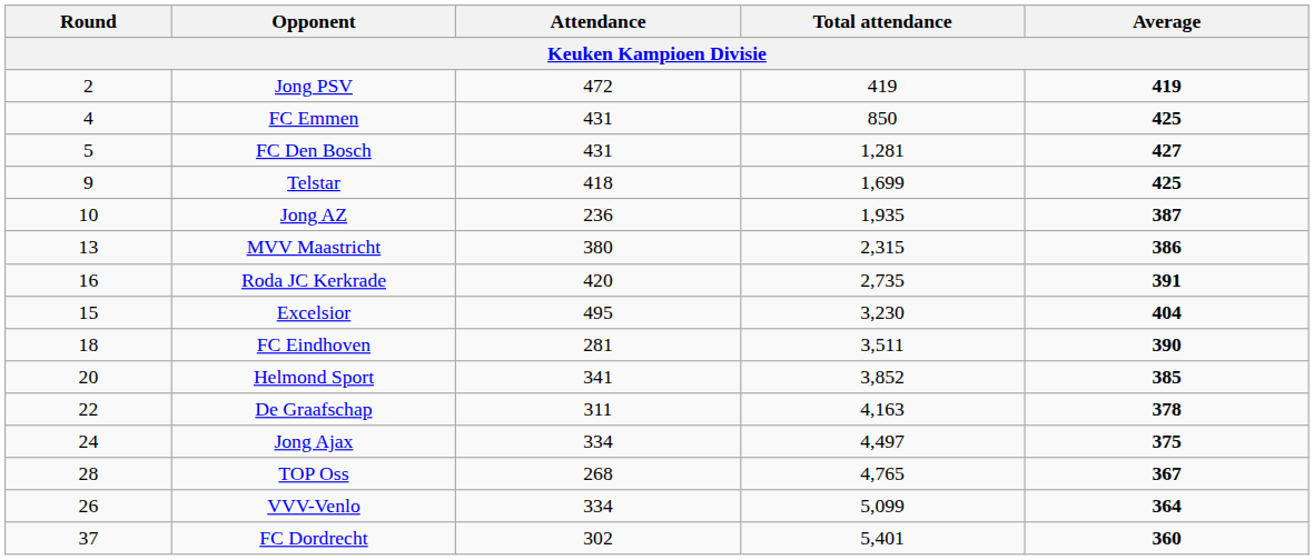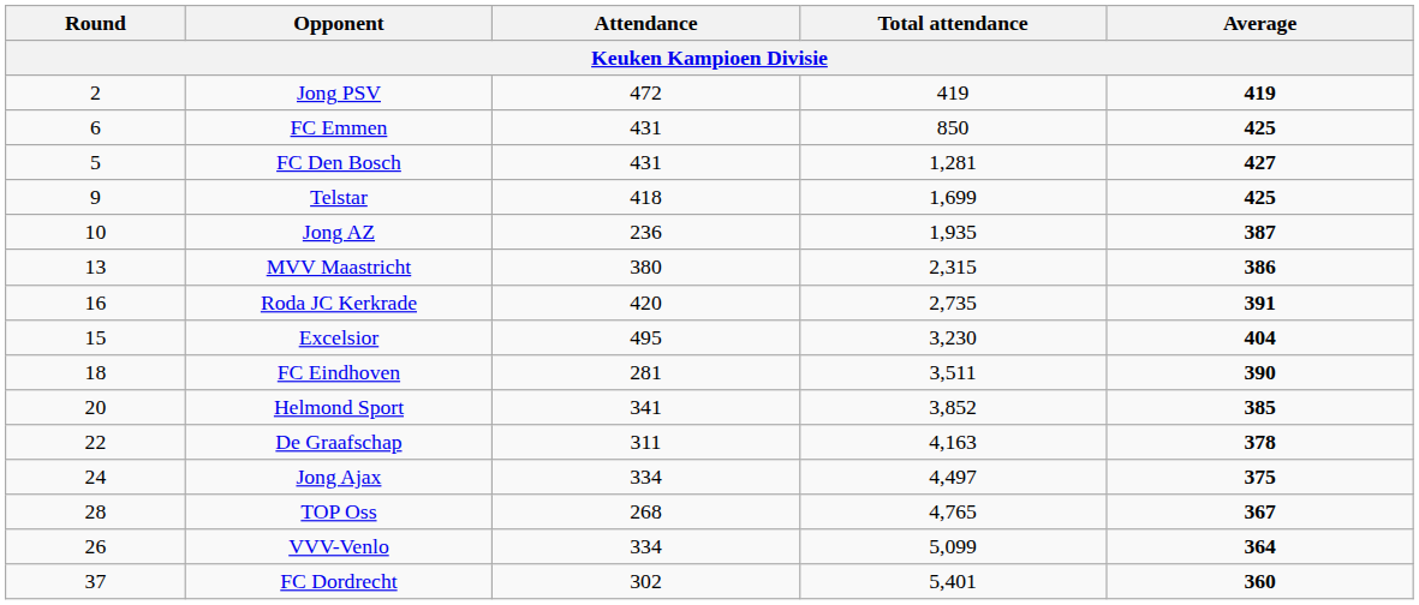 <table class="wikitable" style="text-align: center; font-size: 95%; width: 80%;">
 <tr>
 <th style="width: 10px;">Round</th>
 <th style="width: 80px;">Opponent</th>
 <th style="width: 80px;">Attendance</th>
 <th style="width: 80px;">Total attendance</th>
 <th style="width: 80px;">Average</th>
 </tr>
 <tr>
 <th colspan="5" align="center"><strong><a href='#'>Keuken Kampioen Divisie</a></strong></th>
 </tr>
 <tr>
 <td align="center">2</td>
 <td align="center"><a href='#'>Jong PSV</a></td>
 <td align="center">472</td>
 <td align="center">419</td>
 <td align="center"><strong>419</strong></td>
 </tr>
 <tr>
-<td align="center">4</td>
+<td align="center">6</td>
 <td align="center"><a href='#'>FC Emmen</a></td>
 <td align="center">431</td>
 <td align="center">850</td>
 <td align="center"><strong>425</strong></td>
 </tr>
 <tr>
 <td align="center">5</td>
 <td align="center"><a href='#'>FC Den Bosch</a></td>
 <td align="center">431</td>
 <td align="center">1,281</td>
 <td align="center"><strong>427</strong></td>
 </tr>
 <tr>
 <td align="center">9</td>
 <td align="center"><a href='#'>Telstar</a></td>
 <td align="center">418</td>
 <td align="center">1,699</td>
 <td align="center"><strong>425</strong></td>
 </tr>
 <tr>
 <td align="center">10</td>
 <td align="center"><a href='#'>Jong AZ</a></td>
 <td align="center">236</td>
 <td align="center">1,935</td>
 <td align="center"><strong>387</strong></td>
 </tr>
 <tr>
 <td align="center">13</td>
 <td align="center"><a href='#'>MVV Maastricht</a></td>
 <td align="center">380</td>
 <td align="center">2,315</td>
 <td align="center"><strong>386</strong></td>
 </tr>
 <tr>
 <td align="center">16</td>
 <td align="center"><a href='#'>Roda JC Kerkrade</a></td>
 <td align="center">420</td>
 <td align="center">2,735</td>
 <td align="center"><strong>391</strong></td>
 </tr>
 <tr>
 <td align="center">15</td>
 <td align="center"><a href='#'>Excelsior</a></td>
 <td align="center">495</td>
 <td align="center">3,230</td>
 <td align="center"><strong>404</strong></td>
 </tr>
 <tr>
 <td align="center">18</td>
 <td align="center"><a href='#'>FC Eindhoven</a></td>
 <td align="center">281</td>
 <td align="center">3,511</td>
 <td align="center"><strong>390</strong></td>
 </tr>
 <tr>
 <td align="center">20</td>
 <td align="center"><a href='#'>Helmond Sport</a></td>
 <td align="center">341</td>
 <td align="center">3,852</td>
 <td align="center"><strong>385</strong></td>
 </tr>
 <tr>
 <td align="center">22</td>
 <td align="center"><a href='#'>De Graafschap</a></td>
 <td align="center">311</td>
 <td align="center">4,163</td>
 <td align="center"><strong>378</strong></td>
 </tr>
 <tr>
 <td align="center">24</td>
 <td align="center"><a href='#'>Jong Ajax</a></td>
 <td align="center">334</td>
 <td align="center">4,497</td>
 <td align="center"><strong>375</strong></td>
 </tr>
 <tr>
 <td align="center">28</td>
 <td align="center"><a href='#'>TOP Oss</a></td>
 <td align="center">268</td>
 <td align="center">4,765</td>
 <td align="center"><strong>367</strong></td>
 </tr>
 <tr>
 <td align="center">26</td>
 <td align="center"><a href='#'>VVV-Venlo</a></td>
 <td align="center">334</td>
 <td align="center">5,099</td>
 <td align="center"><strong>364</strong></td>
 </tr>
 <tr>
 <td align="center">37</td>
 <td align="center"><a href='#'>FC Dordrecht</a></td>
 <td align="center">302</td>
 <td align="center">5,401</td>
 <td align="center"><strong>360</strong></td>
 </tr>
 </table>
